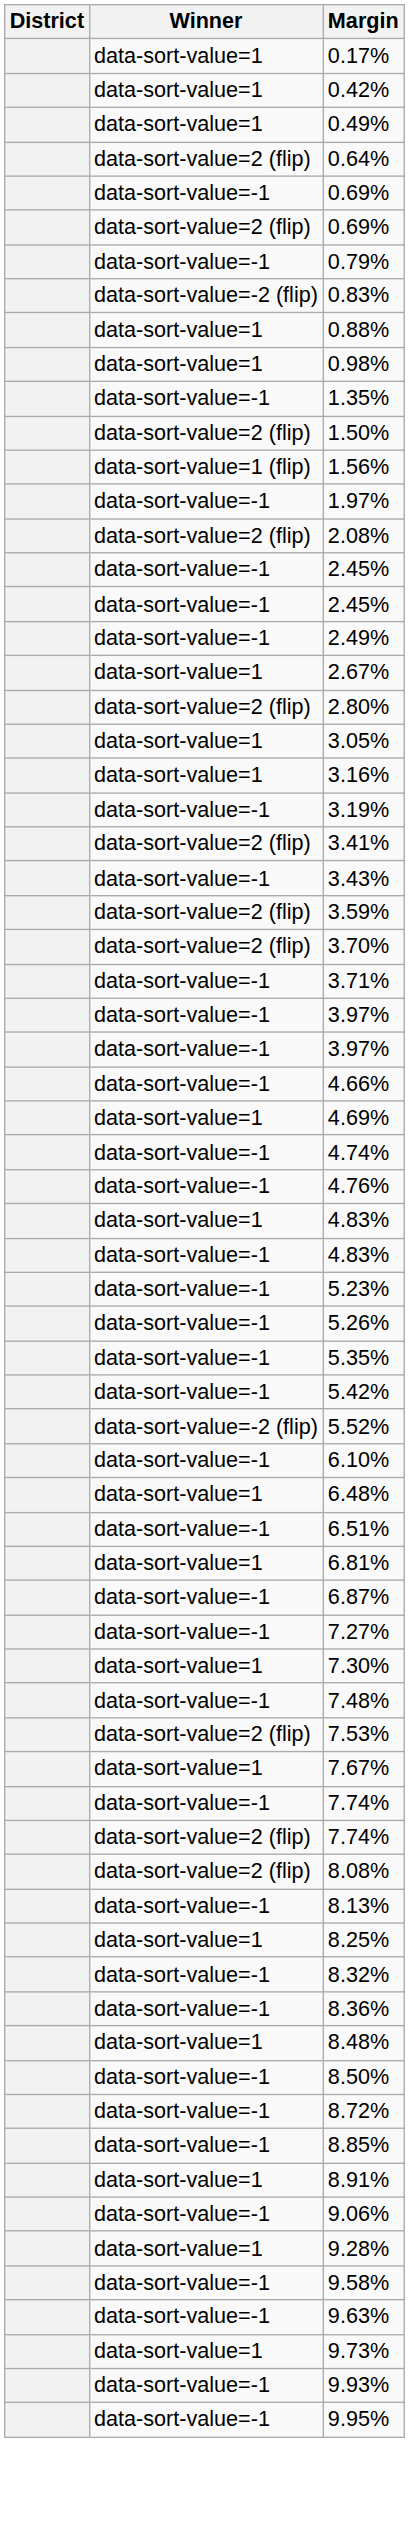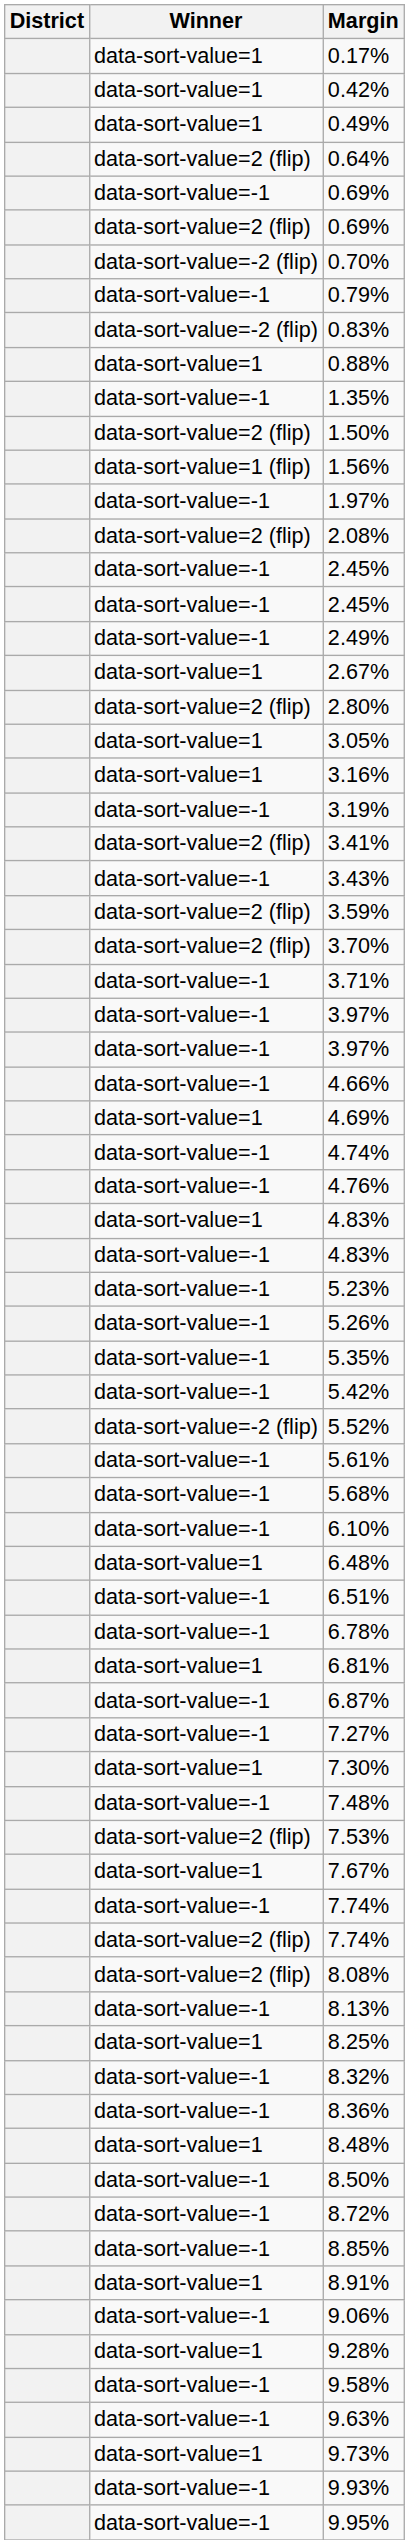 <table class="wikitable sortable mw-collapsible mw-collapsed">
 <tr>
 <th>District</th>
 <th>Winner</th>
 <th>Margin</th>
 </tr>
 <tr>
 <th></th>
 <td>data-sort-value=1 </td>
 <td>0.17%</td>
 </tr>
 <tr>
 <th></th>
 <td>data-sort-value=1 </td>
 <td>0.42%</td>
 </tr>
 <tr>
 <th></th>
 <td>data-sort-value=1 </td>
 <td>0.49%</td>
 </tr>
 <tr>
 <th></th>
 <td>data-sort-value=2  (flip)</td>
 <td>0.64%</td>
 </tr>
 <tr>
 <th></th>
 <td>data-sort-value=-1 </td>
 <td>0.69%</td>
 </tr>
 <tr>
 <th></th>
 <td>data-sort-value=2  (flip)</td>
 <td>0.69%</td>
 </tr>
 <tr>
 <th></th>
+<td>data-sort-value=-2  (flip)</td>
+<td>0.70%</td>
+</tr>
+<tr>
+<th></th>
 <td>data-sort-value=-1 </td>
 <td>0.79%</td>
 </tr>
 <tr>
 <th></th>
 <td>data-sort-value=-2  (flip)</td>
 <td>0.83%</td>
 </tr>
 <tr>
 <th></th>
 <td>data-sort-value=1 </td>
 <td>0.88%</td>
-</tr>
-<tr>
-<th></th>
-<td>data-sort-value=1 </td>
-<td>0.98%</td>
 </tr>
 <tr>
 <th></th>
 <td>data-sort-value=-1 </td>
 <td>1.35%</td>
 </tr>
 <tr>
 <th></th>
 <td>data-sort-value=2  (flip)</td>
 <td>1.50%</td>
 </tr>
 <tr>
 <th></th>
 <td>data-sort-value=1  (flip)</td>
 <td>1.56%</td>
 </tr>
 <tr>
 <th></th>
 <td>data-sort-value=-1 </td>
 <td>1.97%</td>
 </tr>
 <tr>
 <th></th>
 <td>data-sort-value=2  (flip)</td>
 <td>2.08%</td>
 </tr>
 <tr>
 <th></th>
 <td>data-sort-value=-1 </td>
 <td>2.45%</td>
 </tr>
 <tr>
 <th></th>
 <td>data-sort-value=-1 </td>
 <td>2.45%</td>
 </tr>
 <tr>
 <th></th>
 <td>data-sort-value=-1 </td>
 <td>2.49%</td>
 </tr>
 <tr>
 <th></th>
 <td>data-sort-value=1 </td>
 <td>2.67%</td>
 </tr>
 <tr>
 <th></th>
 <td>data-sort-value=2  (flip)</td>
 <td>2.80%</td>
 </tr>
 <tr>
 <th></th>
 <td>data-sort-value=1 </td>
 <td>3.05%</td>
 </tr>
 <tr>
 <th></th>
 <td>data-sort-value=1 </td>
 <td>3.16%</td>
 </tr>
 <tr>
 <th></th>
 <td>data-sort-value=-1 </td>
 <td>3.19%</td>
 </tr>
 <tr>
 <th></th>
 <td>data-sort-value=2  (flip)</td>
 <td>3.41%</td>
 </tr>
 <tr>
 <th></th>
 <td>data-sort-value=-1 </td>
 <td>3.43%</td>
 </tr>
 <tr>
 <th></th>
 <td>data-sort-value=2  (flip)</td>
 <td>3.59%</td>
 </tr>
 <tr>
 <th></th>
 <td>data-sort-value=2  (flip)</td>
 <td>3.70%</td>
 </tr>
 <tr>
 <th></th>
 <td>data-sort-value=-1 </td>
 <td>3.71%</td>
 </tr>
 <tr>
 <th></th>
 <td>data-sort-value=-1 </td>
 <td>3.97%</td>
 </tr>
 <tr>
 <th></th>
 <td>data-sort-value=-1 </td>
 <td>3.97%</td>
 </tr>
 <tr>
 <th></th>
 <td>data-sort-value=-1 </td>
 <td>4.66%</td>
 </tr>
 <tr>
 <th></th>
 <td>data-sort-value=1 </td>
 <td>4.69%</td>
 </tr>
 <tr>
 <th></th>
 <td>data-sort-value=-1 </td>
 <td>4.74%</td>
 </tr>
 <tr>
 <th></th>
 <td>data-sort-value=-1 </td>
 <td>4.76%</td>
 </tr>
 <tr>
 <th></th>
 <td>data-sort-value=1 </td>
 <td>4.83%</td>
 </tr>
 <tr>
 <th></th>
 <td>data-sort-value=-1 </td>
 <td>4.83%</td>
 </tr>
 <tr>
 <th></th>
 <td>data-sort-value=-1 </td>
 <td>5.23%</td>
 </tr>
 <tr>
 <th></th>
 <td>data-sort-value=-1 </td>
 <td>5.26%</td>
 </tr>
 <tr>
 <th></th>
 <td>data-sort-value=-1 </td>
 <td>5.35%</td>
 </tr>
 <tr>
 <th></th>
 <td>data-sort-value=-1 </td>
 <td>5.42%</td>
 </tr>
 <tr>
 <th></th>
 <td>data-sort-value=-2  (flip)</td>
 <td>5.52%</td>
 </tr>
 <tr>
 <th></th>
 <td>data-sort-value=-1 </td>
+<td>5.61%</td>
+</tr>
+<tr>
+<th></th>
+<td>data-sort-value=-1 </td>
+<td>5.68%</td>
+</tr>
+<tr>
+<th></th>
+<td>data-sort-value=-1 </td>
 <td>6.10%</td>
 </tr>
 <tr>
 <th></th>
 <td>data-sort-value=1 </td>
 <td>6.48%</td>
 </tr>
 <tr>
 <th></th>
 <td>data-sort-value=-1 </td>
 <td>6.51%</td>
+</tr>
+<tr>
+<th></th>
+<td>data-sort-value=-1 </td>
+<td>6.78%</td>
 </tr>
 <tr>
 <th></th>
 <td>data-sort-value=1 </td>
 <td>6.81%</td>
 </tr>
 <tr>
 <th></th>
 <td>data-sort-value=-1 </td>
 <td>6.87%</td>
 </tr>
 <tr>
 <th></th>
 <td>data-sort-value=-1 </td>
 <td>7.27%</td>
 </tr>
 <tr>
 <th></th>
 <td>data-sort-value=1 </td>
 <td>7.30%</td>
 </tr>
 <tr>
 <th></th>
 <td>data-sort-value=-1 </td>
 <td>7.48%</td>
 </tr>
 <tr>
 <th></th>
 <td>data-sort-value=2  (flip)</td>
 <td>7.53%</td>
 </tr>
 <tr>
 <th></th>
 <td>data-sort-value=1 </td>
 <td>7.67%</td>
 </tr>
 <tr>
 <th></th>
 <td>data-sort-value=-1 </td>
 <td>7.74%</td>
 </tr>
 <tr>
 <th></th>
 <td>data-sort-value=2  (flip)</td>
 <td>7.74%</td>
 </tr>
 <tr>
 <th></th>
 <td>data-sort-value=2  (flip)</td>
 <td>8.08%</td>
 </tr>
 <tr>
 <th></th>
 <td>data-sort-value=-1 </td>
 <td>8.13%</td>
 </tr>
 <tr>
 <th></th>
 <td>data-sort-value=1 </td>
 <td>8.25%</td>
 </tr>
 <tr>
 <th></th>
 <td>data-sort-value=-1 </td>
 <td>8.32%</td>
 </tr>
 <tr>
 <th></th>
 <td>data-sort-value=-1 </td>
 <td>8.36%</td>
 </tr>
 <tr>
 <th></th>
 <td>data-sort-value=1 </td>
 <td>8.48%</td>
 </tr>
 <tr>
 <th></th>
 <td>data-sort-value=-1 </td>
 <td>8.50%</td>
 </tr>
 <tr>
 <th></th>
 <td>data-sort-value=-1 </td>
 <td>8.72%</td>
 </tr>
 <tr>
 <th></th>
 <td>data-sort-value=-1 </td>
 <td>8.85%</td>
 </tr>
 <tr>
 <th></th>
 <td>data-sort-value=1 </td>
 <td>8.91%</td>
 </tr>
 <tr>
 <th></th>
 <td>data-sort-value=-1 </td>
 <td>9.06%</td>
 </tr>
 <tr>
 <th></th>
 <td>data-sort-value=1 </td>
 <td>9.28%</td>
 </tr>
 <tr>
 <th></th>
 <td>data-sort-value=-1 </td>
 <td>9.58%</td>
 </tr>
 <tr>
 <th></th>
 <td>data-sort-value=-1 </td>
 <td>9.63%</td>
 </tr>
 <tr>
 <th></th>
 <td>data-sort-value=1 </td>
 <td>9.73%</td>
 </tr>
 <tr>
 <th></th>
 <td>data-sort-value=-1 </td>
 <td>9.93%</td>
 </tr>
 <tr>
 <th></th>
 <td>data-sort-value=-1 </td>
 <td>9.95%</td>
 </tr>
 </table>
